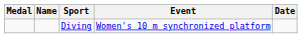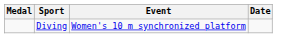 <table class="wikitable sortable" style="font-size:90%">
 <tr>
 <th>Medal</th>
-<th>Name</th>
 <th>Sport</th>
 <th>Event</th>
 <th>Date</th>
 </tr>
 <tr>
 <td></td>
-<td><br></td>
 <td><a href='#'>Diving</a></td>
 <td><a href='#'>Women's 10 m synchronized platform</a></td>
 <td></td>
 </tr>
 </table>
